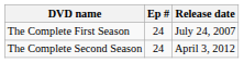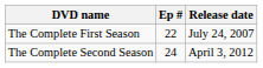 <table class="wikitable">
 <tr>
 <th>DVD name</th>
 <th>Ep #</th>
 <th>Release date</th>
 </tr>
 <tr>
 <td>The Complete First Season</td>
-<td align="center">24</td>
+<td align="center">22</td>
 <td>July 24, 2007</td>
 </tr>
 <tr>
 <td>The Complete Second Season</td>
 <td align="center">24</td>
 <td>April 3, 2012</td>
 </tr>
 </table>
